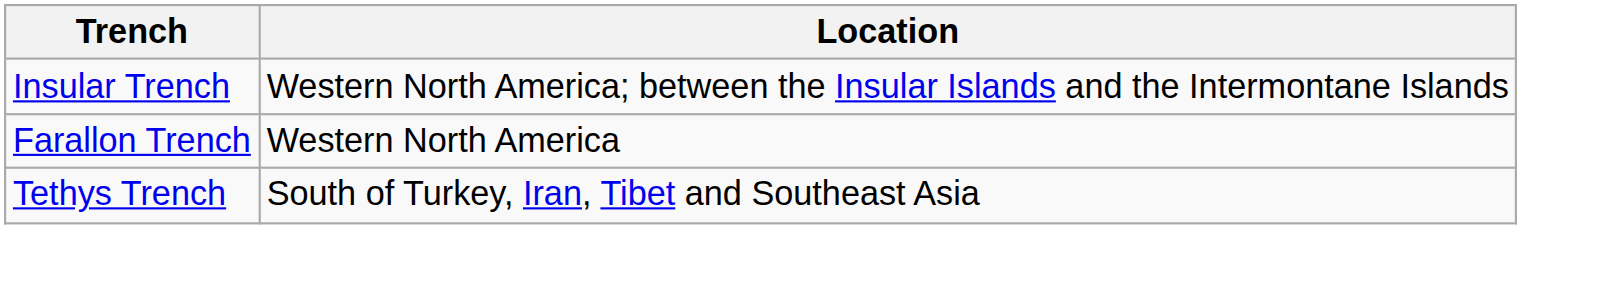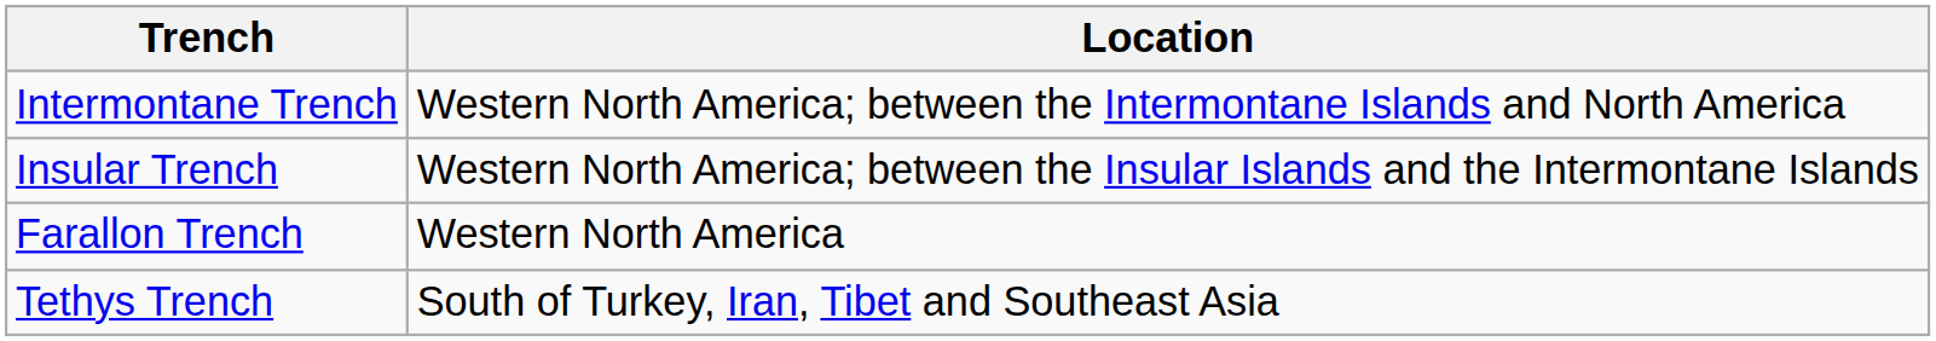 <table class="wikitable">
 <tr>
 <th>Trench</th>
 <th>Location</th>
+</tr>
+<tr>
+<td><a href='#'>Intermontane Trench</a></td>
+<td>Western North America; between the <a href='#'>Intermontane Islands</a> and North America</td>
 </tr>
 <tr>
 <td><a href='#'>Insular Trench</a></td>
 <td>Western North America; between the <a href='#'>Insular Islands</a> and the Intermontane Islands</td>
 </tr>
 <tr>
 <td><a href='#'>Farallon Trench</a></td>
 <td>Western North America</td>
 </tr>
 <tr>
 <td><a href='#'>Tethys Trench</a></td>
 <td>South of Turkey, <a href='#'>Iran</a>, <a href='#'>Tibet</a> and Southeast Asia</td>
 </tr>
 </table>
